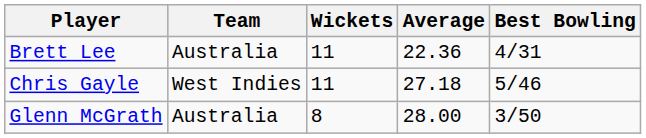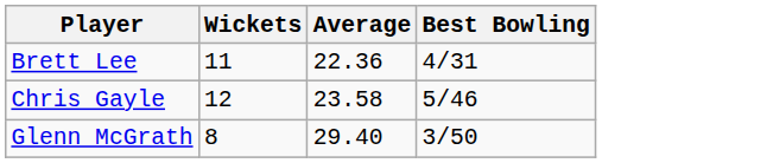 <table class="wikitable">
 <tr>
 <th>Player</th>
-<th>Team</th>
 <th>Wickets</th>
 <th>Average</th>
 <th>Best Bowling</th>
 </tr>
 <tr>
 <td><a href='#'>Brett Lee</a></td>
-<td>Australia</td>
 <td>11</td>
 <td>22.36</td>
 <td>4/31</td>
 </tr>
 <tr>
 <td><a href='#'>Chris Gayle</a></td>
-<td>West Indies</td>
-<td>11</td>
-<td>27.18</td>
+<td>12</td>
+<td>23.58</td>
 <td>5/46</td>
 </tr>
 <tr>
 <td><a href='#'>Glenn McGrath</a></td>
-<td>Australia</td>
 <td>8</td>
-<td>28.00</td>
+<td>29.40</td>
 <td>3/50</td>
 </tr>
 </table>
